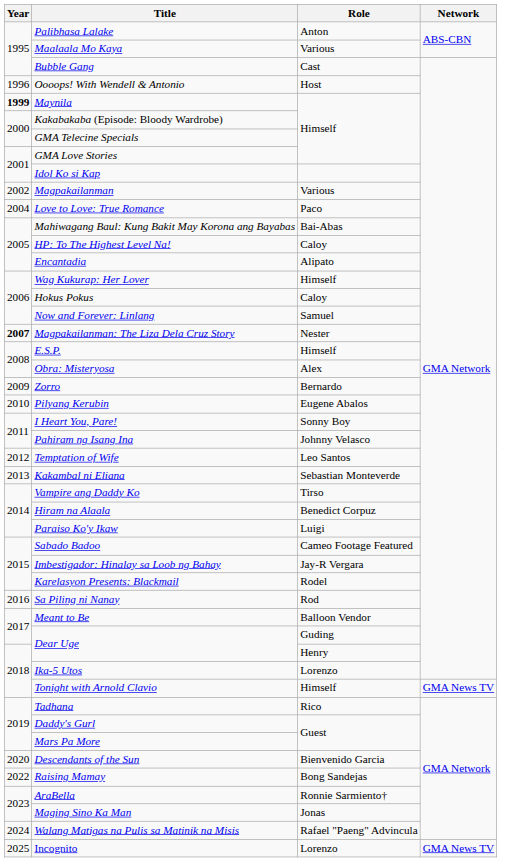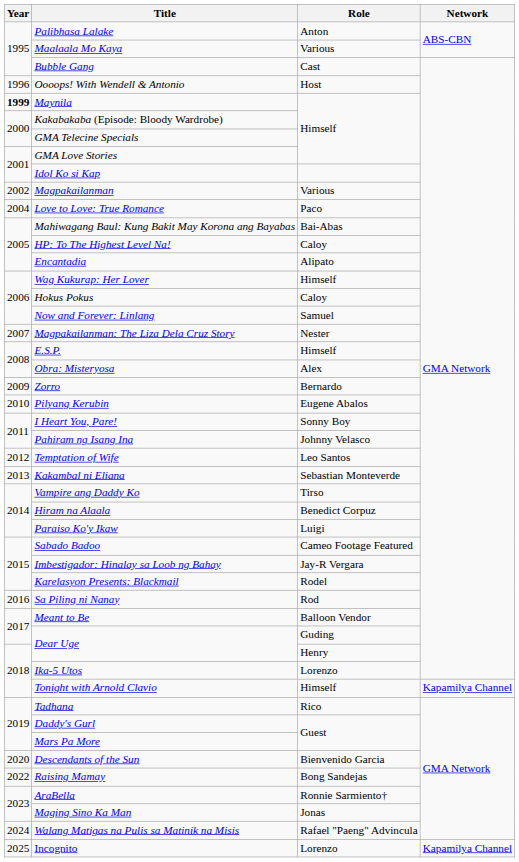 <table class="wikitable sortable">
 <tr>
 <th>Year</th>
 <th>Title</th>
 <th>Role</th>
 <th>Network</th>
 </tr>
 <tr>
 <td rowspan="3">1995</td>
 <td><em><a href='#'>Palibhasa Lalake</a></em></td>
 <td>Anton</td>
 <td rowspan="2"><a href='#'>ABS-CBN</a></td>
 </tr>
 <tr>
 <td><em><a href='#'>Maalaala Mo Kaya</a></em></td>
 <td>Various</td>
 </tr>
 <tr>
 <td><em><a href='#'>Bubble Gang</a></em></td>
 <td>Cast</td>
 <td rowspan="35"><a href='#'>GMA Network</a></td>
 </tr>
 <tr>
 <td>1996</td>
 <td><em>Oooops! With Wendell & Antonio</em></td>
 <td>Host</td>
 </tr>
 <tr>
 <td><strong>1999</strong></td>
 <td><em><a href='#'>Maynila</a></em></td>
 <td rowspan="4">Himself</td>
 </tr>
 <tr>
 <td rowspan="2">2000</td>
 <td><em>Kakabakaba</em> (Episode: Bloody Wardrobe)</td>
 </tr>
 <tr>
 <td><em>GMA Telecine Specials</em></td>
 </tr>
 <tr>
 <td rowspan="2">2001</td>
 <td><em>GMA Love Stories</em></td>
 </tr>
 <tr>
 <td><em><a href='#'>Idol Ko si Kap</a></em></td>
 </tr>
 <tr>
 <td>2002</td>
 <td><em><a href='#'>Magpakailanman</a></em></td>
 <td>Various</td>
 </tr>
 <tr>
 <td>2004</td>
 <td><em><a href='#'>Love to Love: True Romance</a></em></td>
 <td>Paco</td>
 </tr>
 <tr>
 <td rowspan="3">2005</td>
 <td><em>Mahiwagang Baul: Kung Bakit May Korona ang Bayabas</em></td>
 <td>Bai-Abas</td>
 </tr>
 <tr>
 <td><em><a href='#'>HP: To The Highest Level Na!</a></em></td>
 <td>Caloy</td>
 </tr>
 <tr>
 <td><em><a href='#'>Encantadia</a></em></td>
 <td>Alipato</td>
 </tr>
 <tr>
 <td rowspan="3">2006</td>
 <td><em><a href='#'> Wag Kukurap: Her Lover</a></em></td>
 <td>Himself</td>
 </tr>
 <tr>
 <td><em>Hokus Pokus</em></td>
 <td>Caloy</td>
 </tr>
 <tr>
 <td><em><a href='#'>Now and Forever: Linlang</a></em></td>
 <td>Samuel</td>
 </tr>
 <tr>
-<td><strong>2007</strong></td>
+<td>2007</td>
 <td><em><a href='#'>Magpakailanman: The Liza Dela Cruz Story</a></em></td>
 <td>Nester</td>
 </tr>
 <tr>
 <td rowspan="2">2008</td>
 <td><em><a href='#'>E.S.P.</a></em></td>
 <td>Himself</td>
 </tr>
 <tr>
 <td><em><a href='#'>Obra: Misteryosa</a></em></td>
 <td>Alex</td>
 </tr>
 <tr>
 <td>2009</td>
 <td><em><a href='#'>Zorro</a></em></td>
 <td>Bernardo</td>
 </tr>
 <tr>
 <td>2010</td>
 <td><em><a href='#'>Pilyang Kerubin</a></em></td>
 <td>Eugene Abalos</td>
 </tr>
 <tr>
 <td rowspan="2">2011</td>
 <td><em><a href='#'>I Heart You, Pare!</a></em></td>
 <td>Sonny Boy</td>
 </tr>
 <tr>
 <td><em><a href='#'>Pahiram ng Isang Ina</a></em></td>
 <td>Johnny Velasco</td>
 </tr>
 <tr>
 <td>2012</td>
 <td><em><a href='#'>Temptation of Wife</a></em></td>
 <td>Leo Santos</td>
 </tr>
 <tr>
 <td>2013</td>
 <td><em><a href='#'>Kakambal ni Eliana</a></em></td>
 <td>Sebastian Monteverde</td>
 </tr>
 <tr>
 <td rowspan="3">2014</td>
 <td><em><a href='#'>Vampire ang Daddy Ko</a></em></td>
 <td>Tirso</td>
 </tr>
 <tr>
 <td><em><a href='#'>Hiram na Alaala</a></em></td>
 <td>Benedict Corpuz</td>
 </tr>
 <tr>
 <td><em><a href='#'>Paraiso Ko'y Ikaw</a></em></td>
 <td>Luigi</td>
 </tr>
 <tr>
 <td rowspan="3">2015</td>
 <td><em><a href='#'>Sabado Badoo</a></em></td>
 <td>Cameo Footage Featured</td>
 </tr>
 <tr>
 <td><em><a href='#'>Imbestigador: Hinalay sa Loob ng Bahay</a></em></td>
 <td>Jay-R Vergara</td>
 </tr>
 <tr>
 <td><em><a href='#'>Karelasyon Presents: Blackmail</a></em></td>
 <td>Rodel</td>
 </tr>
 <tr>
 <td>2016</td>
 <td><em><a href='#'>Sa Piling ni Nanay</a></em></td>
 <td>Rod</td>
 </tr>
 <tr>
 <td rowspan="2">2017</td>
 <td><em><a href='#'>Meant to Be</a></em></td>
 <td>Balloon Vendor</td>
 </tr>
 <tr>
 <td rowspan="2"><em><a href='#'>Dear Uge</a></em></td>
 <td>Guding</td>
 </tr>
 <tr>
 <td rowspan="3">2018</td>
 <td>Henry</td>
 </tr>
 <tr>
 <td><em><a href='#'>Ika-5 Utos</a></em></td>
 <td> Lorenzo</td>
 </tr>
 <tr>
 <td><em><a href='#'>Tonight with Arnold Clavio</a></em></td>
 <td>Himself</td>
-<td><a href='#'>GMA News TV</a></td>
+<td><a href='#'>Kapamilya Channel</a></td>
 </tr>
 <tr>
 <td rowspan="3">2019</td>
 <td><em><a href='#'>Tadhana</a></em></td>
 <td>Rico</td>
 <td rowspan="8"><a href='#'>GMA Network</a></td>
 </tr>
 <tr>
 <td><em><a href='#'>Daddy's Gurl</a></em></td>
 <td rowspan="2">Guest</td>
 </tr>
 <tr>
 <td><a href='#'><em>Mars Pa More</em></a></td>
 </tr>
 <tr>
 <td>2020</td>
 <td><em><a href='#'>Descendants of the Sun</a></em></td>
 <td>Bienvenido Garcia</td>
 </tr>
 <tr>
 <td>2022</td>
 <td><em><a href='#'>Raising Mamay</a></em></td>
 <td>Bong Sandejas</td>
 </tr>
 <tr>
 <td rowspan="2">2023</td>
 <td><em><a href='#'>AraBella</a></em></td>
 <td>Ronnie Sarmiento†</td>
 </tr>
 <tr>
 <td><em><a href='#'>Maging Sino Ka Man</a></em></td>
 <td>Jonas</td>
 </tr>
 <tr>
 <td>2024</td>
 <td><a href='#'><em>Walang Matigas na Pulis sa Matinik na Misis</em></a></td>
 <td>Rafael "Paeng" Advincula</td>
 </tr>
 <tr>
 <td>2025</td>
 <td><em><a href='#'></em>Incognito<em></a></em></td>
 <td>Lorenzo</td>
-<td><a href='#'>GMA News TV</a></td>
+<td><a href='#'>Kapamilya Channel</a></td>
 </tr>
 </table>
